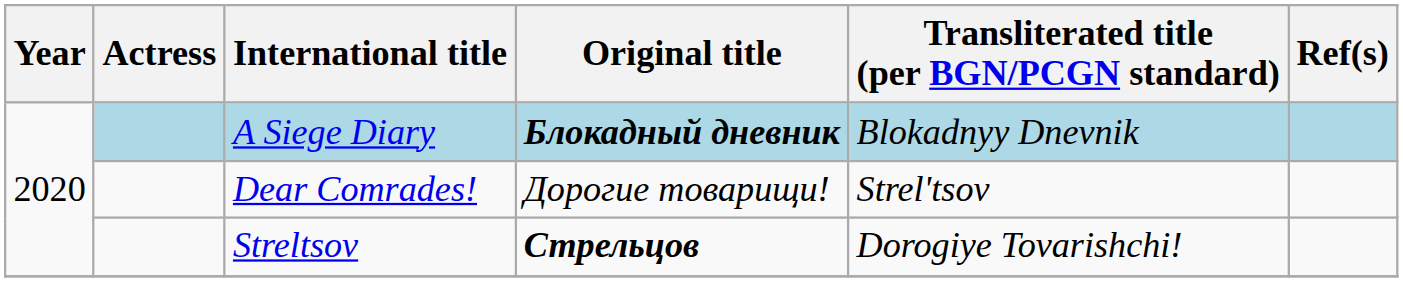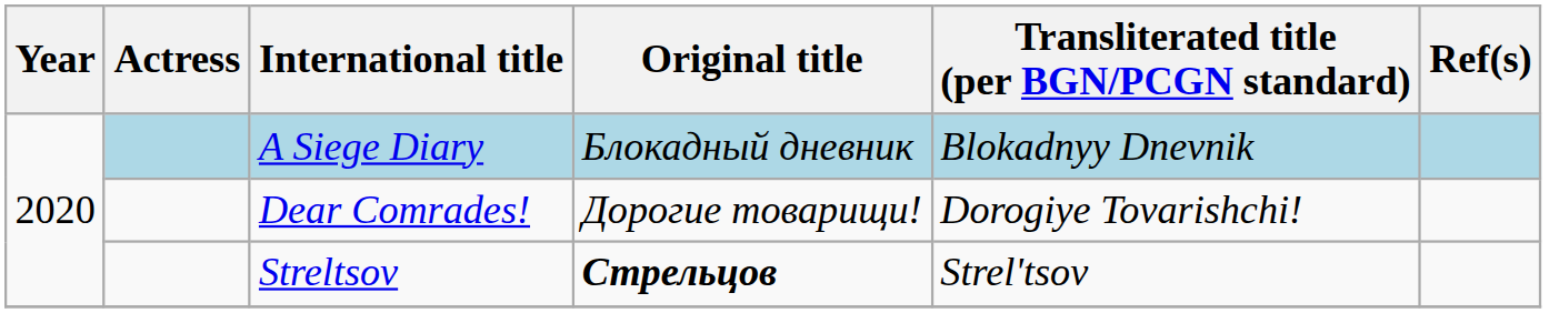 <table class="wikitable sortable">
 <tr>
 <th>Year</th>
 <th>Actress</th>
 <th>International title</th>
 <th>Original title</th>
 <th>Transliterated title<br>(per <a href='#'>BGN/PCGN</a> standard)</th>
 <th class="unsortable">Ref(s)</th>
 </tr>
 <tr>
 <td rowspan="3">2020</td>
 <td style="background-color:lightblue"><strong></strong></td>
 <td style="background-color:lightblue"><em><a href='#'>A Siege Diary</a></em></td>
-<td style="background-color:lightblue"><strong><em>Блокадный дневник</em></strong></td>
+<td style="background-color:lightblue"><em>Блокадный дневник</em></td>
 <td style="background-color:lightblue"><em>Blokadnyy Dnevnik</em></td>
 <td style="background-color:lightblue"></td>
 </tr>
 <tr>
 <td></td>
 <td><em><a href='#'>Dear Comrades!</a></em></td>
 <td><em>Дорогие товарищи!</em></td>
-<td><em>Strel'tsov</em></td>
+<td><em>Dorogiye Tovarishchi!</em></td>
 <td></td>
 </tr>
 <tr>
 <td></td>
 <td><em><a href='#'>Streltsov</a></em></td>
 <td><strong><em>Стрельцов</em></strong></td>
-<td><em>Dorogiye Tovarishchi!</em></td>
+<td><em>Strel'tsov</em></td>
 <td></td>
 </tr>
 <tr>
 </tr>
 </table>
